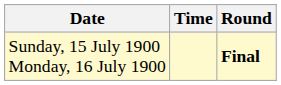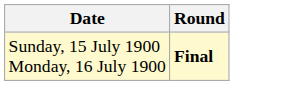 <table class="wikitable">
 <tr>
 <th>Date</th>
-<th>Time</th>
 <th>Round</th>
 </tr>
 <tr style=background:lemonchiffon>
 <td>Sunday, 15 July 1900<br>Monday, 16 July 1900</td>
-<td></td>
 <td><strong>Final</strong></td>
 </tr>
 </table>
